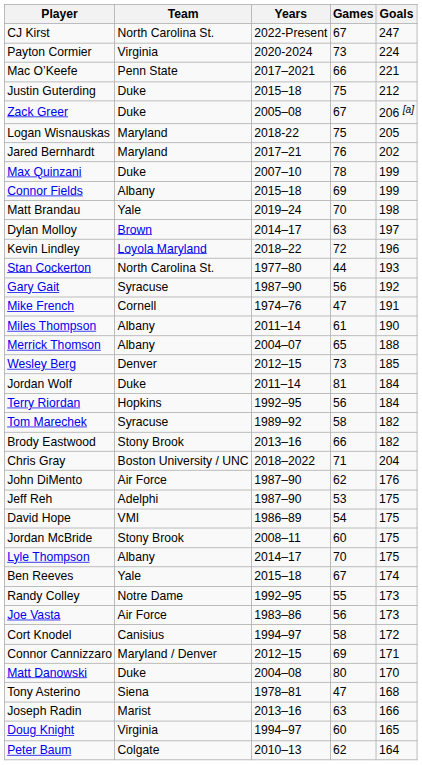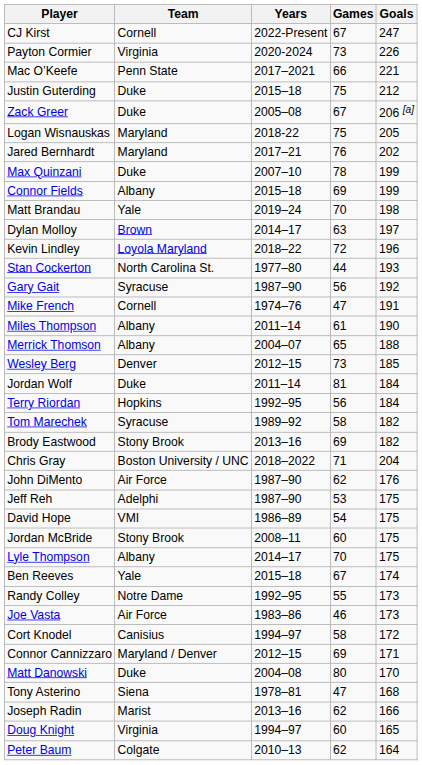 <table class="wikitable sortable">
 <tr>
 <th>Player</th>
 <th>Team</th>
 <th>Years</th>
 <th>Games</th>
 <th>Goals</th>
 </tr>
 <tr>
 <td>CJ Kirst</td>
-<td>North Carolina St.</td>
+<td>Cornell</td>
 <td>2022-Present</td>
 <td>67</td>
 <td>247</td>
 </tr>
 <tr>
 <td>Payton Cormier</td>
 <td>Virginia</td>
 <td>2020-2024</td>
 <td>73</td>
-<td>224</td>
+<td>226</td>
 </tr>
 <tr>
 <td>Mac O’Keefe</td>
 <td>Penn State</td>
 <td>2017–2021</td>
 <td>66</td>
 <td>221</td>
 </tr>
 <tr>
 <td>Justin Guterding</td>
 <td>Duke</td>
 <td>2015–18</td>
 <td>75</td>
 <td>212</td>
 </tr>
 <tr>
 <td><a href='#'>Zack Greer</a></td>
 <td>Duke</td>
 <td>2005–08</td>
 <td>67</td>
 <td>206 <sup><em>[a]</em></sup></td>
 </tr>
 <tr>
 <td>Logan Wisnauskas</td>
 <td>Maryland</td>
 <td>2018-22</td>
 <td>75</td>
 <td>205</td>
 </tr>
 <tr>
 <td>Jared Bernhardt</td>
 <td>Maryland</td>
 <td>2017–21</td>
 <td>76</td>
 <td>202</td>
 </tr>
 <tr>
 <td><a href='#'>Max Quinzani</a></td>
 <td>Duke</td>
 <td>2007–10</td>
 <td>78</td>
 <td>199</td>
 </tr>
 <tr>
 <td><a href='#'>Connor Fields</a></td>
 <td>Albany</td>
 <td>2015–18</td>
 <td>69</td>
 <td>199</td>
 </tr>
 <tr>
 <td>Matt Brandau</td>
 <td>Yale</td>
 <td>2019–24</td>
 <td>70</td>
 <td>198</td>
 </tr>
 <tr>
 <td>Dylan Molloy</td>
 <td><a href='#'>Brown</a></td>
 <td>2014–17</td>
 <td>63</td>
 <td>197</td>
 </tr>
 <tr>
 <td>Kevin Lindley</td>
 <td><a href='#'>Loyola Maryland</a></td>
 <td>2018–22</td>
 <td>72</td>
 <td>196</td>
 </tr>
 <tr>
 <td><a href='#'>Stan Cockerton</a></td>
 <td>North Carolina St.</td>
 <td>1977–80</td>
 <td>44</td>
 <td>193</td>
 </tr>
 <tr>
 <td><a href='#'>Gary Gait</a></td>
 <td>Syracuse</td>
 <td>1987–90</td>
 <td>56</td>
 <td>192</td>
 </tr>
 <tr>
 <td><a href='#'>Mike French</a></td>
 <td>Cornell</td>
 <td>1974–76</td>
 <td>47</td>
 <td>191</td>
 </tr>
 <tr>
 <td><a href='#'>Miles Thompson</a></td>
 <td>Albany</td>
 <td>2011–14</td>
 <td>61</td>
 <td>190</td>
 </tr>
 <tr>
 <td><a href='#'>Merrick Thomson</a></td>
 <td>Albany</td>
 <td>2004–07</td>
 <td>65</td>
 <td>188</td>
 </tr>
 <tr>
 <td><a href='#'>Wesley Berg</a></td>
 <td>Denver</td>
 <td>2012–15</td>
 <td>73</td>
 <td>185</td>
 </tr>
 <tr>
 <td>Jordan Wolf</td>
 <td>Duke</td>
 <td>2011–14</td>
 <td>81</td>
 <td>184</td>
 </tr>
 <tr>
 <td><a href='#'>Terry Riordan</a></td>
 <td>Hopkins</td>
 <td>1992–95</td>
 <td>56</td>
 <td>184</td>
 </tr>
 <tr>
 <td><a href='#'>Tom Marechek</a></td>
 <td>Syracuse</td>
 <td>1989–92</td>
 <td>58</td>
 <td>182</td>
 </tr>
 <tr>
 <td>Brody Eastwood</td>
 <td>Stony Brook</td>
 <td>2013–16</td>
-<td>66</td>
+<td>69</td>
 <td>182</td>
 </tr>
 <tr>
 <td>Chris Gray</td>
 <td>Boston University / UNC</td>
 <td>2018–2022</td>
 <td>71</td>
 <td>204</td>
 </tr>
 <tr>
 <td>John DiMento</td>
 <td>Air Force</td>
 <td>1987–90</td>
 <td>62</td>
 <td>176</td>
 </tr>
 <tr>
 <td>Jeff Reh</td>
 <td>Adelphi</td>
 <td>1987–90</td>
 <td>53</td>
 <td>175</td>
 </tr>
 <tr>
 <td>David Hope</td>
 <td>VMI</td>
 <td>1986–89</td>
 <td>54</td>
 <td>175</td>
 </tr>
 <tr>
 <td>Jordan McBride</td>
 <td>Stony Brook</td>
 <td>2008–11</td>
 <td>60</td>
 <td>175</td>
 </tr>
 <tr>
 <td><a href='#'>Lyle Thompson</a></td>
 <td>Albany</td>
 <td>2014–17</td>
 <td>70</td>
 <td>175</td>
 </tr>
 <tr>
 <td>Ben Reeves</td>
 <td>Yale</td>
 <td>2015–18</td>
 <td>67</td>
 <td>174</td>
 </tr>
 <tr>
 <td>Randy Colley</td>
 <td>Notre Dame</td>
 <td>1992–95</td>
 <td>55</td>
 <td>173</td>
 </tr>
 <tr>
 <td><a href='#'>Joe Vasta</a></td>
 <td>Air Force</td>
 <td>1983–86</td>
-<td>56</td>
+<td>46</td>
 <td>173</td>
 </tr>
 <tr>
 <td>Cort Knodel</td>
 <td>Canisius</td>
 <td>1994–97</td>
 <td>58</td>
 <td>172</td>
 </tr>
 <tr>
 <td>Connor Cannizzaro</td>
 <td>Maryland / Denver</td>
 <td>2012–15</td>
 <td>69</td>
 <td>171</td>
 </tr>
 <tr>
 <td><a href='#'>Matt Danowski</a></td>
 <td>Duke</td>
 <td>2004–08</td>
 <td>80</td>
 <td>170</td>
 </tr>
 <tr>
 <td>Tony Asterino</td>
 <td>Siena</td>
 <td>1978–81</td>
 <td>47</td>
 <td>168</td>
 </tr>
 <tr>
 <td>Joseph Radin</td>
 <td>Marist</td>
 <td>2013–16</td>
-<td>63</td>
+<td>62</td>
 <td>166</td>
 </tr>
 <tr>
 <td><a href='#'>Doug Knight</a></td>
 <td>Virginia</td>
 <td>1994–97</td>
 <td>60</td>
 <td>165</td>
 </tr>
 <tr>
 <td><a href='#'>Peter Baum</a></td>
 <td>Colgate</td>
 <td>2010–13</td>
 <td>62</td>
 <td>164</td>
 </tr>
 </table>
